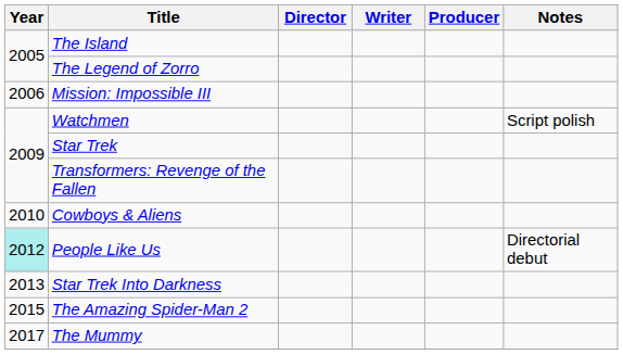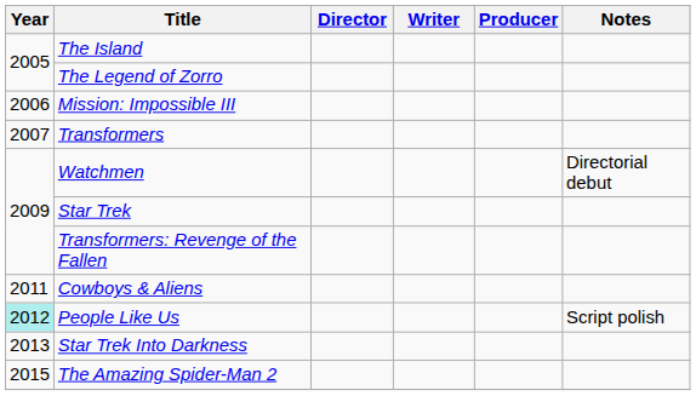 <table class="wikitable">
 <tr style="background:#ccc; text-align:center;">
 <th>Year</th>
 <th>Title</th>
 <th width=65><a href='#'>Director</a></th>
 <th width=65><a href='#'>Writer</a></th>
 <th width=65><a href='#'>Producer</a></th>
 <th>Notes</th>
 </tr>
 <tr>
 <td rowspan=2>2005</td>
 <td><em><a href='#'>The Island</a></em></td>
 <td></td>
 <td></td>
 <td></td>
 <td></td>
 </tr>
 <tr>
 <td><em><a href='#'>The Legend of Zorro</a></em></td>
 <td></td>
 <td></td>
 <td></td>
 <td></td>
 </tr>
 <tr>
 <td>2006</td>
 <td><em><a href='#'>Mission: Impossible III</a></em></td>
 <td></td>
 <td></td>
 <td></td>
 <td></td>
 </tr>
 <tr>
+<td>2007</td>
+<td><em><a href='#'>Transformers</a></em></td>
+<td></td>
+<td></td>
+<td></td>
+<td></td>
+</tr>
+<tr>
 <td rowspan=3>2009</td>
 <td><em><a href='#'>Watchmen</a></em></td>
 <td></td>
 <td></td>
 <td></td>
-<td>Script polish</td>
+<td>Directorial debut</td>
 </tr>
 <tr>
 <td><em><a href='#'>Star Trek</a></em></td>
 <td></td>
 <td></td>
 <td></td>
 <td></td>
 </tr>
 <tr>
 <td><em><a href='#'>Transformers: Revenge of the Fallen</a></em></td>
 <td></td>
 <td></td>
 <td></td>
 <td></td>
 </tr>
 <tr>
-<td>2010</td>
+<td>2011</td>
 <td><em><a href='#'>Cowboys & Aliens</a></em></td>
 <td></td>
 <td></td>
 <td></td>
 <td></td>
 </tr>
 <tr>
 <td style="background: paleturquoise;">2012</td>
 <td><em><a href='#'>People Like Us</a></em></td>
 <td></td>
 <td></td>
 <td></td>
-<td>Directorial debut</td>
+<td>Script polish</td>
 </tr>
 <tr>
 <td>2013</td>
 <td><em><a href='#'>Star Trek Into Darkness</a></em></td>
 <td></td>
 <td></td>
 <td></td>
 <td></td>
 </tr>
 <tr>
 <td>2015</td>
 <td><em><a href='#'>The Amazing Spider-Man 2</a></em></td>
 <td></td>
 <td></td>
 <td></td>
 <td></td>
 </tr>
 <tr>
-<td>2017</td>
-<td><em><a href='#'>The Mummy</a></em></td>
-<td></td>
-<td></td>
-<td></td>
-<td></td>
-</tr>
-<tr>
 </tr>
 </table>
